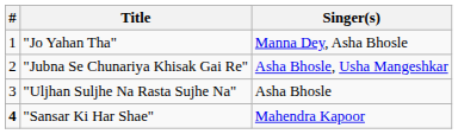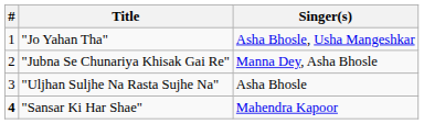 <table class="wikitable" style="font-size:95%;">
 <tr>
 <th>#</th>
 <th>Title</th>
 <th>Singer(s)</th>
 </tr>
 <tr>
 <td>1</td>
 <td>"Jo Yahan Tha"</td>
-<td><a href='#'>Manna Dey</a>, Asha Bhosle</td>
+<td><a href='#'>Asha Bhosle</a>, <a href='#'>Usha Mangeshkar</a></td>
 </tr>
 <tr>
 <td>2</td>
 <td>"Jubna Se Chunariya Khisak Gai Re"</td>
-<td><a href='#'>Asha Bhosle</a>, <a href='#'>Usha Mangeshkar</a></td>
+<td><a href='#'>Manna Dey</a>, Asha Bhosle</td>
 </tr>
 <tr>
 <td>3</td>
 <td>"Uljhan Suljhe Na Rasta Sujhe Na"</td>
 <td>Asha Bhosle</td>
 </tr>
 <tr>
 <td><strong>4</strong></td>
 <td>"Sansar Ki Har Shae"</td>
 <td><a href='#'>Mahendra Kapoor</a></td>
 </tr>
 </table>
